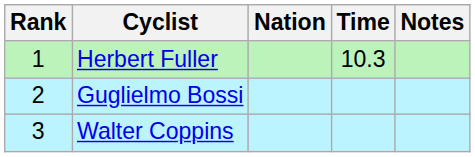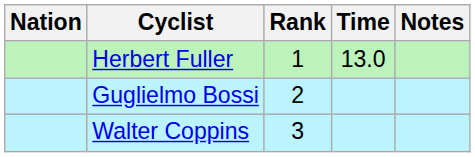 <table class="wikitable sortable" style="text-align:center">
 <tr>
+<th>Nation</th>
+<th>Cyclist</th>
 <th>Rank</th>
-<th>Cyclist</th>
-<th>Nation</th>
 <th>Time</th>
 <th>Notes</th>
 </tr>
 <tr bgcolor=bbf3bb>
+<td align=left></td>
+<td align=left><a href='#'>Herbert Fuller</a></td>
 <td>1</td>
-<td align=left><a href='#'>Herbert Fuller</a></td>
-<td align=left></td>
-<td>10.3</td>
+<td>13.0</td>
 <td></td>
 </tr>
 <tr bgcolor=bbf3ff>
+<td align=left></td>
+<td align=left><a href='#'>Guglielmo Bossi</a></td>
 <td>2</td>
-<td align=left><a href='#'>Guglielmo Bossi</a></td>
-<td align=left></td>
 <td></td>
 <td></td>
 </tr>
 <tr bgcolor=bbf3ff>
+<td align=left></td>
+<td align=left><a href='#'>Walter Coppins</a></td>
 <td>3</td>
-<td align=left><a href='#'>Walter Coppins</a></td>
-<td align=left></td>
 <td></td>
 <td></td>
 </tr>
 </table>
